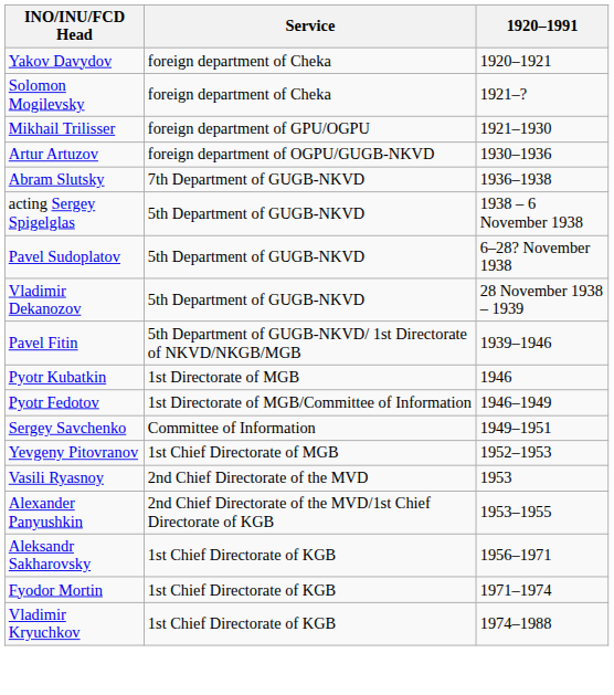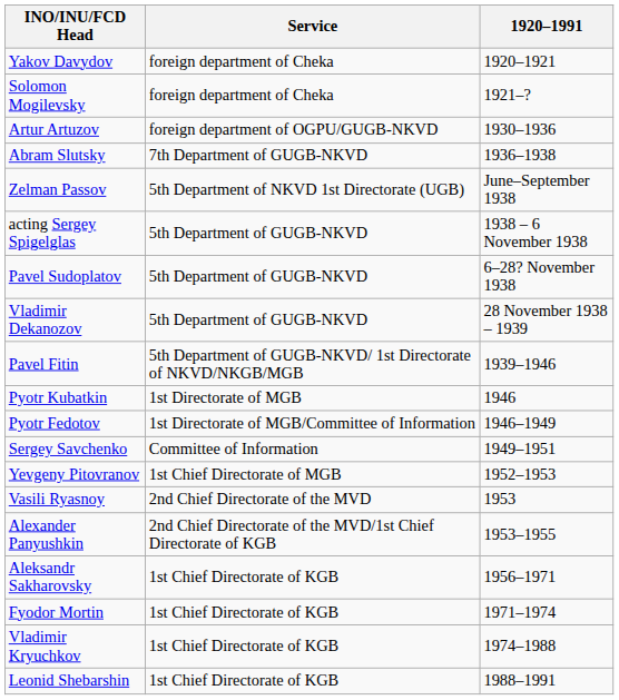 <table class="wikitable">
 <tr>
 <th>INO/INU/FCD Head</th>
 <th>Service</th>
 <th>1920–1991</th>
 </tr>
 <tr>
 <td><a href='#'>Yakov Davydov</a></td>
 <td>foreign department of Cheka</td>
 <td>1920–1921</td>
 </tr>
 <tr>
 <td><a href='#'>Solomon Mogilevsky</a></td>
 <td>foreign department of Cheka</td>
 <td>1921–?</td>
 </tr>
 <tr>
-<td><a href='#'>Mikhail Trilisser</a></td>
-<td>foreign department of GPU/OGPU</td>
-<td>1921–1930</td>
-</tr>
-<tr>
 <td><a href='#'>Artur Artuzov</a></td>
 <td>foreign department of OGPU/GUGB-NKVD</td>
 <td>1930–1936</td>
 </tr>
 <tr>
 <td><a href='#'>Abram Slutsky</a></td>
 <td>7th Department of GUGB-NKVD</td>
 <td>1936–1938</td>
+</tr>
+<tr>
+<td><a href='#'>Zelman Passov</a></td>
+<td>5th Department of NKVD 1st Directorate (UGB)</td>
+<td>June–September 1938</td>
 </tr>
 <tr>
 <td>acting <a href='#'>Sergey Spigelglas</a></td>
 <td>5th Department of GUGB-NKVD</td>
 <td>1938 – 6 November 1938</td>
 </tr>
 <tr>
 <td><a href='#'>Pavel Sudoplatov</a></td>
 <td>5th Department of GUGB-NKVD</td>
 <td>6–28? November 1938</td>
 </tr>
 <tr>
 <td><a href='#'>Vladimir Dekanozov</a></td>
 <td>5th Department of GUGB-NKVD</td>
 <td>28 November 1938 – 1939</td>
 </tr>
 <tr>
 <td><a href='#'>Pavel Fitin</a></td>
 <td>5th Department of GUGB-NKVD/ 1st Directorate of NKVD/NKGB/MGB</td>
 <td>1939–1946</td>
 </tr>
 <tr>
 <td><a href='#'>Pyotr Kubatkin</a></td>
 <td>1st Directorate of MGB</td>
 <td>1946</td>
 </tr>
 <tr>
 <td><a href='#'>Pyotr Fedotov</a></td>
 <td>1st Directorate of MGB/Committee of Information</td>
 <td>1946–1949</td>
 </tr>
 <tr>
 <td><a href='#'>Sergey Savchenko</a></td>
 <td>Committee of Information</td>
 <td>1949–1951</td>
 </tr>
 <tr>
 <td><a href='#'>Yevgeny Pitovranov</a></td>
 <td>1st Chief Directorate of MGB</td>
 <td>1952–1953</td>
 </tr>
 <tr>
 <td><a href='#'>Vasili Ryasnoy</a></td>
 <td>2nd Chief Directorate of the MVD</td>
 <td>1953</td>
 </tr>
 <tr>
 <td><a href='#'>Alexander Panyushkin</a></td>
 <td>2nd Chief Directorate of the MVD/1st Chief Directorate of KGB</td>
 <td>1953–1955</td>
 </tr>
 <tr>
 <td><a href='#'>Aleksandr Sakharovsky</a></td>
 <td>1st Chief Directorate of KGB</td>
 <td>1956–1971</td>
 </tr>
 <tr>
 <td><a href='#'>Fyodor Mortin</a></td>
 <td>1st Chief Directorate of KGB</td>
 <td>1971–1974</td>
 </tr>
 <tr>
 <td><a href='#'>Vladimir Kryuchkov</a></td>
 <td>1st Chief Directorate of KGB</td>
 <td>1974–1988</td>
 </tr>
+<tr>
+<td><a href='#'>Leonid Shebarshin</a></td>
+<td>1st Chief Directorate of KGB</td>
+<td>1988–1991</td>
+</tr>
 </table>
